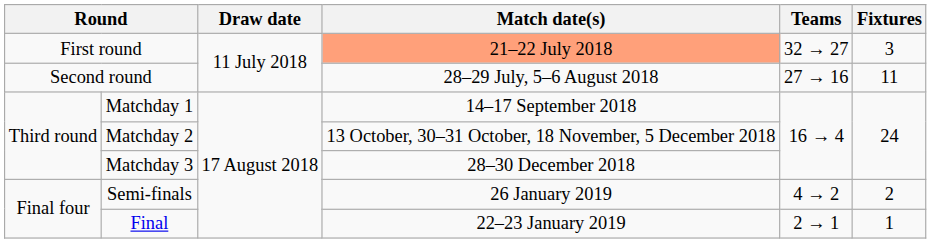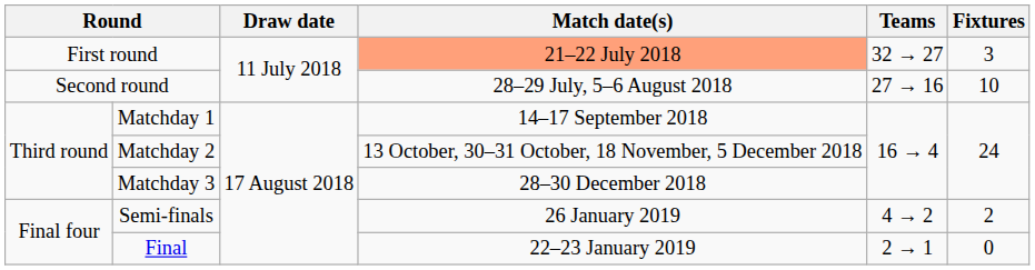 <table class="wikitable" style="text-align:center;">
 <tr>
 <th colspan=2>Round</th>
 <th>Draw date</th>
 <th>Match date(s)</th>
 <th>Teams</th>
 <th>Fixtures</th>
 </tr>
 <tr>
 <td colspan=2>First round</td>
 <td rowspan=2>11 July 2018</td>
 <td style="background: lightsalmon;">21–22 July 2018</td>
 <td>32 → 27</td>
 <td>3</td>
 </tr>
 <tr>
 <td colspan=2>Second round</td>
 <td>28–29 July, 5–6 August 2018</td>
 <td>27 → 16</td>
-<td>11</td>
+<td>10</td>
 </tr>
 <tr>
 <td rowspan=3>Third round</td>
 <td>Matchday 1</td>
 <td rowspan=5>17 August 2018</td>
 <td>14–17 September 2018</td>
 <td rowspan=3>16 → 4</td>
 <td rowspan=3>24</td>
 </tr>
 <tr>
 <td>Matchday 2</td>
 <td>13 October, 30–31 October, 18 November, 5 December 2018</td>
 </tr>
 <tr>
 <td>Matchday 3</td>
 <td>28–30 December 2018</td>
 </tr>
 <tr>
 <td rowspan=2>Final four</td>
 <td>Semi-finals</td>
 <td>26 January 2019</td>
 <td>4 → 2</td>
 <td>2</td>
 </tr>
 <tr>
 <td><a href='#'>Final</a></td>
 <td>22–23 January 2019</td>
 <td>2 → 1</td>
-<td>1</td>
+<td>0</td>
 </tr>
 </table>
